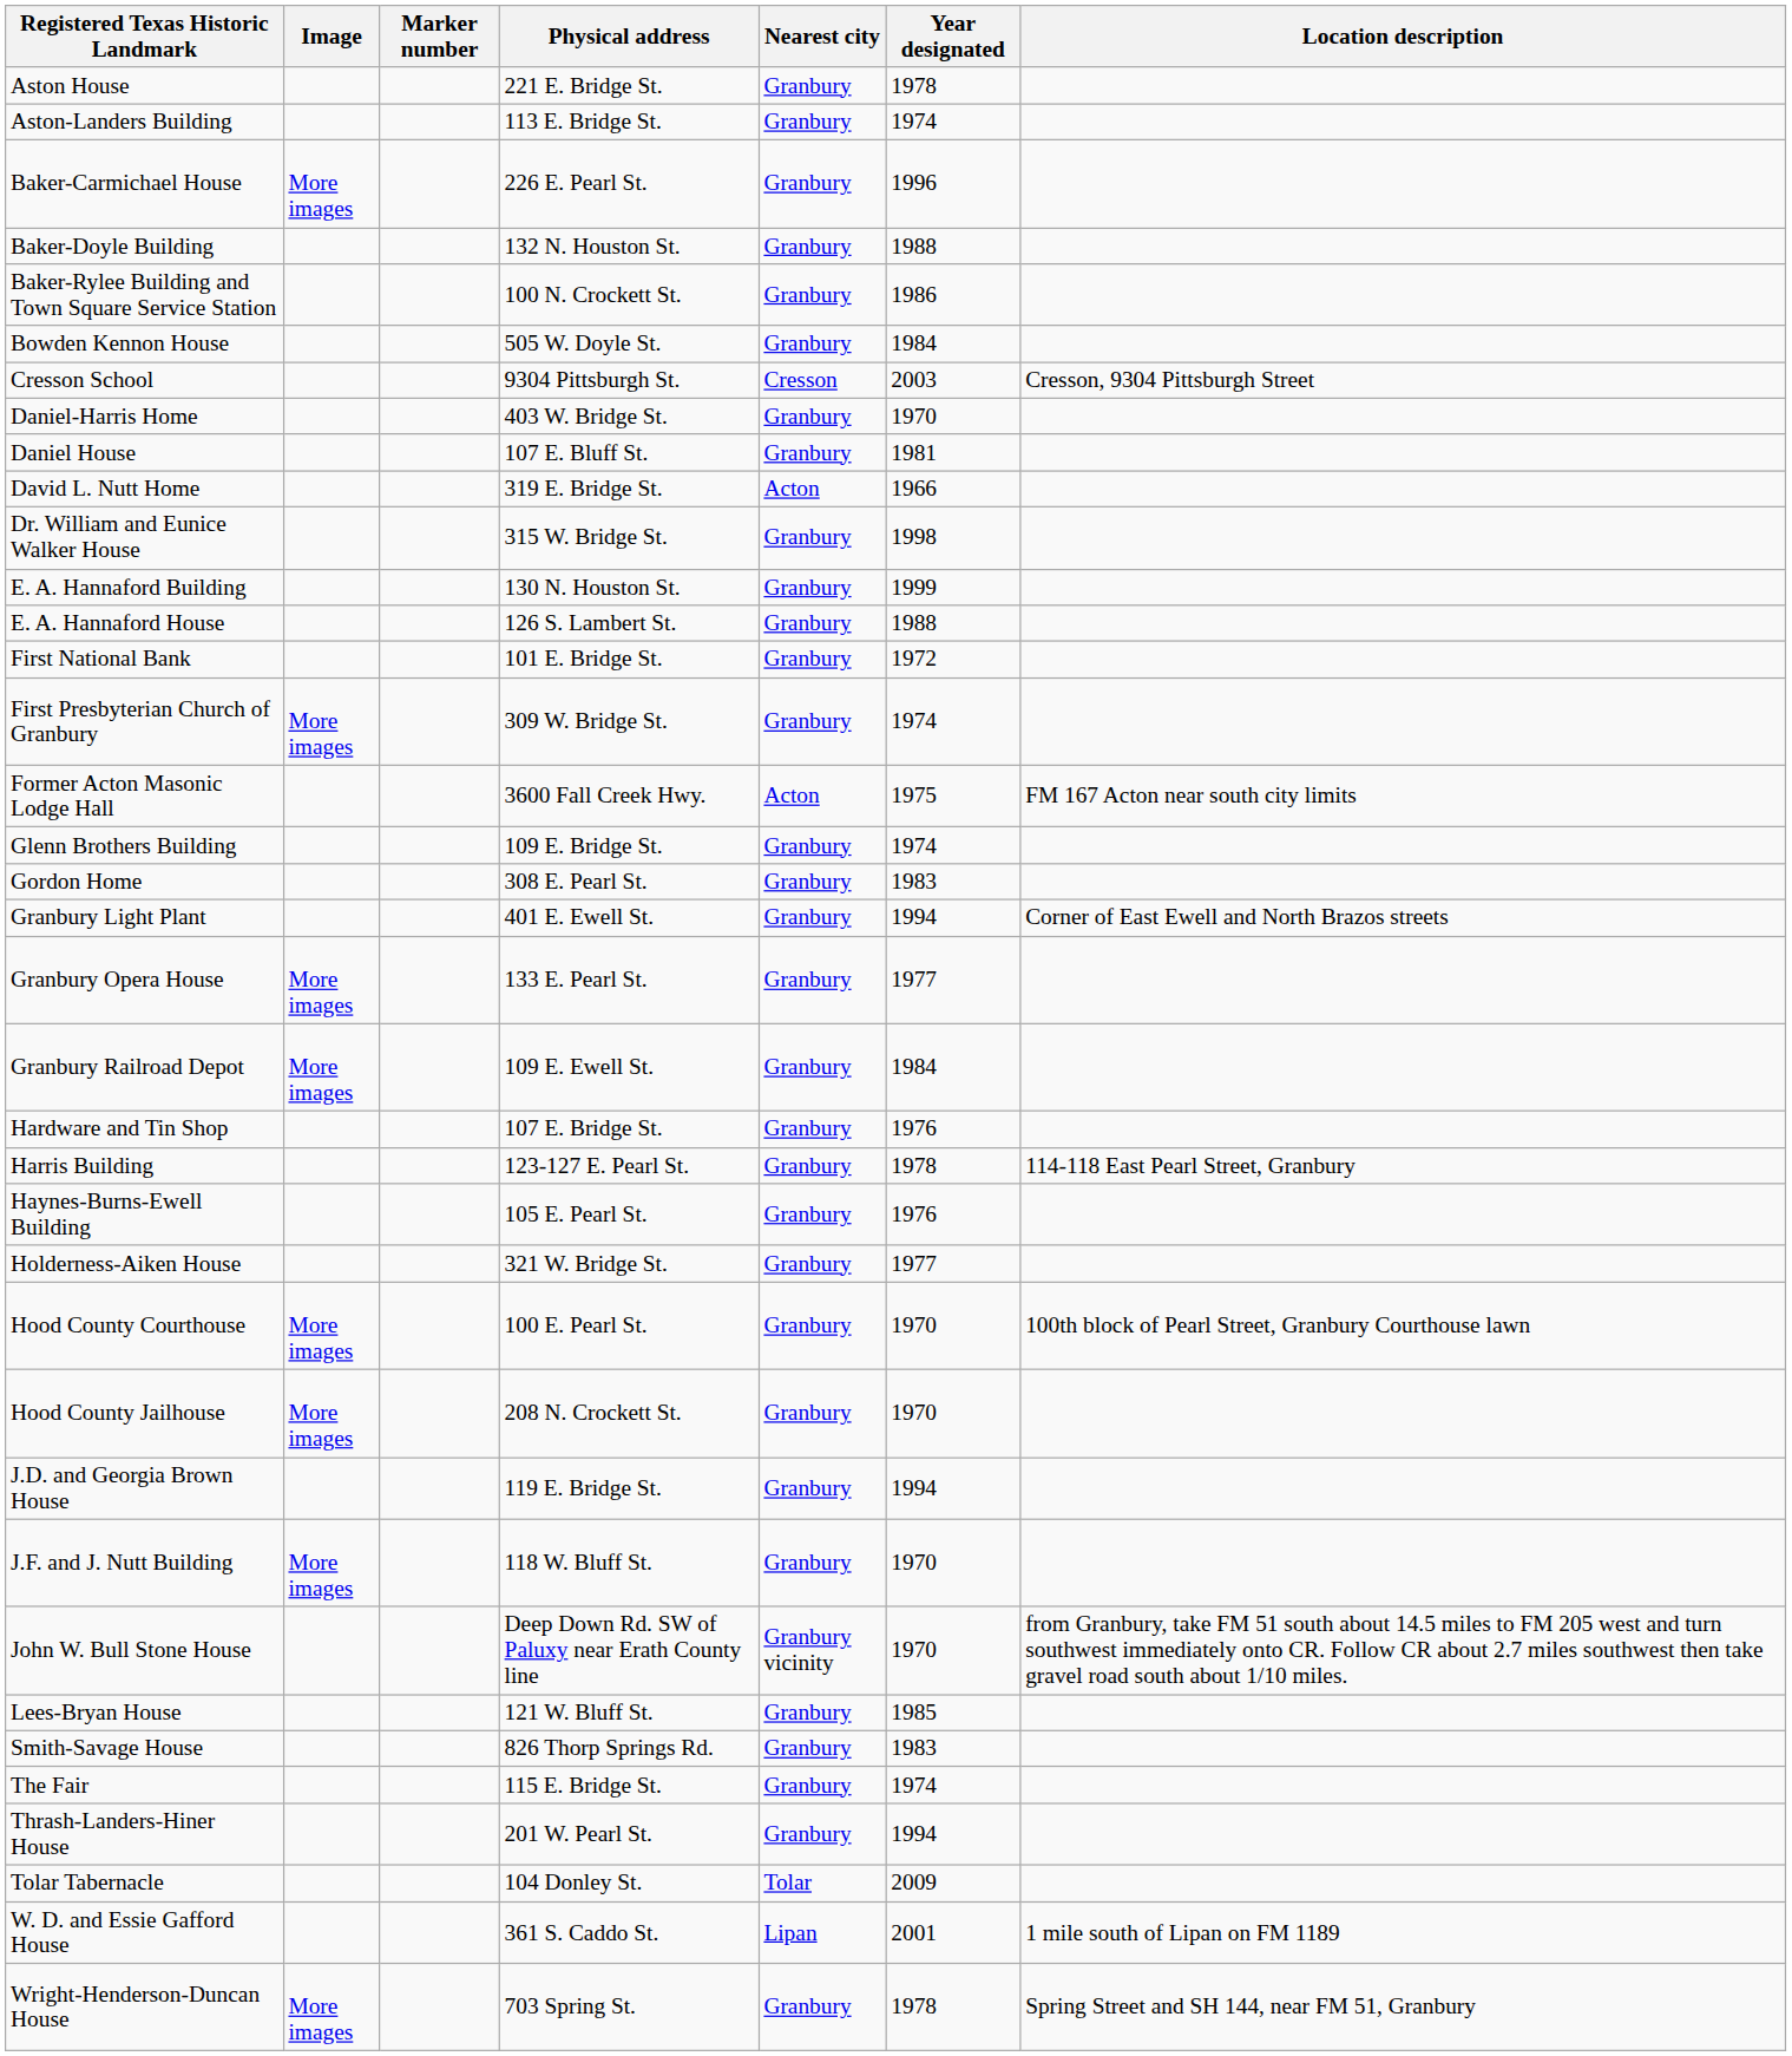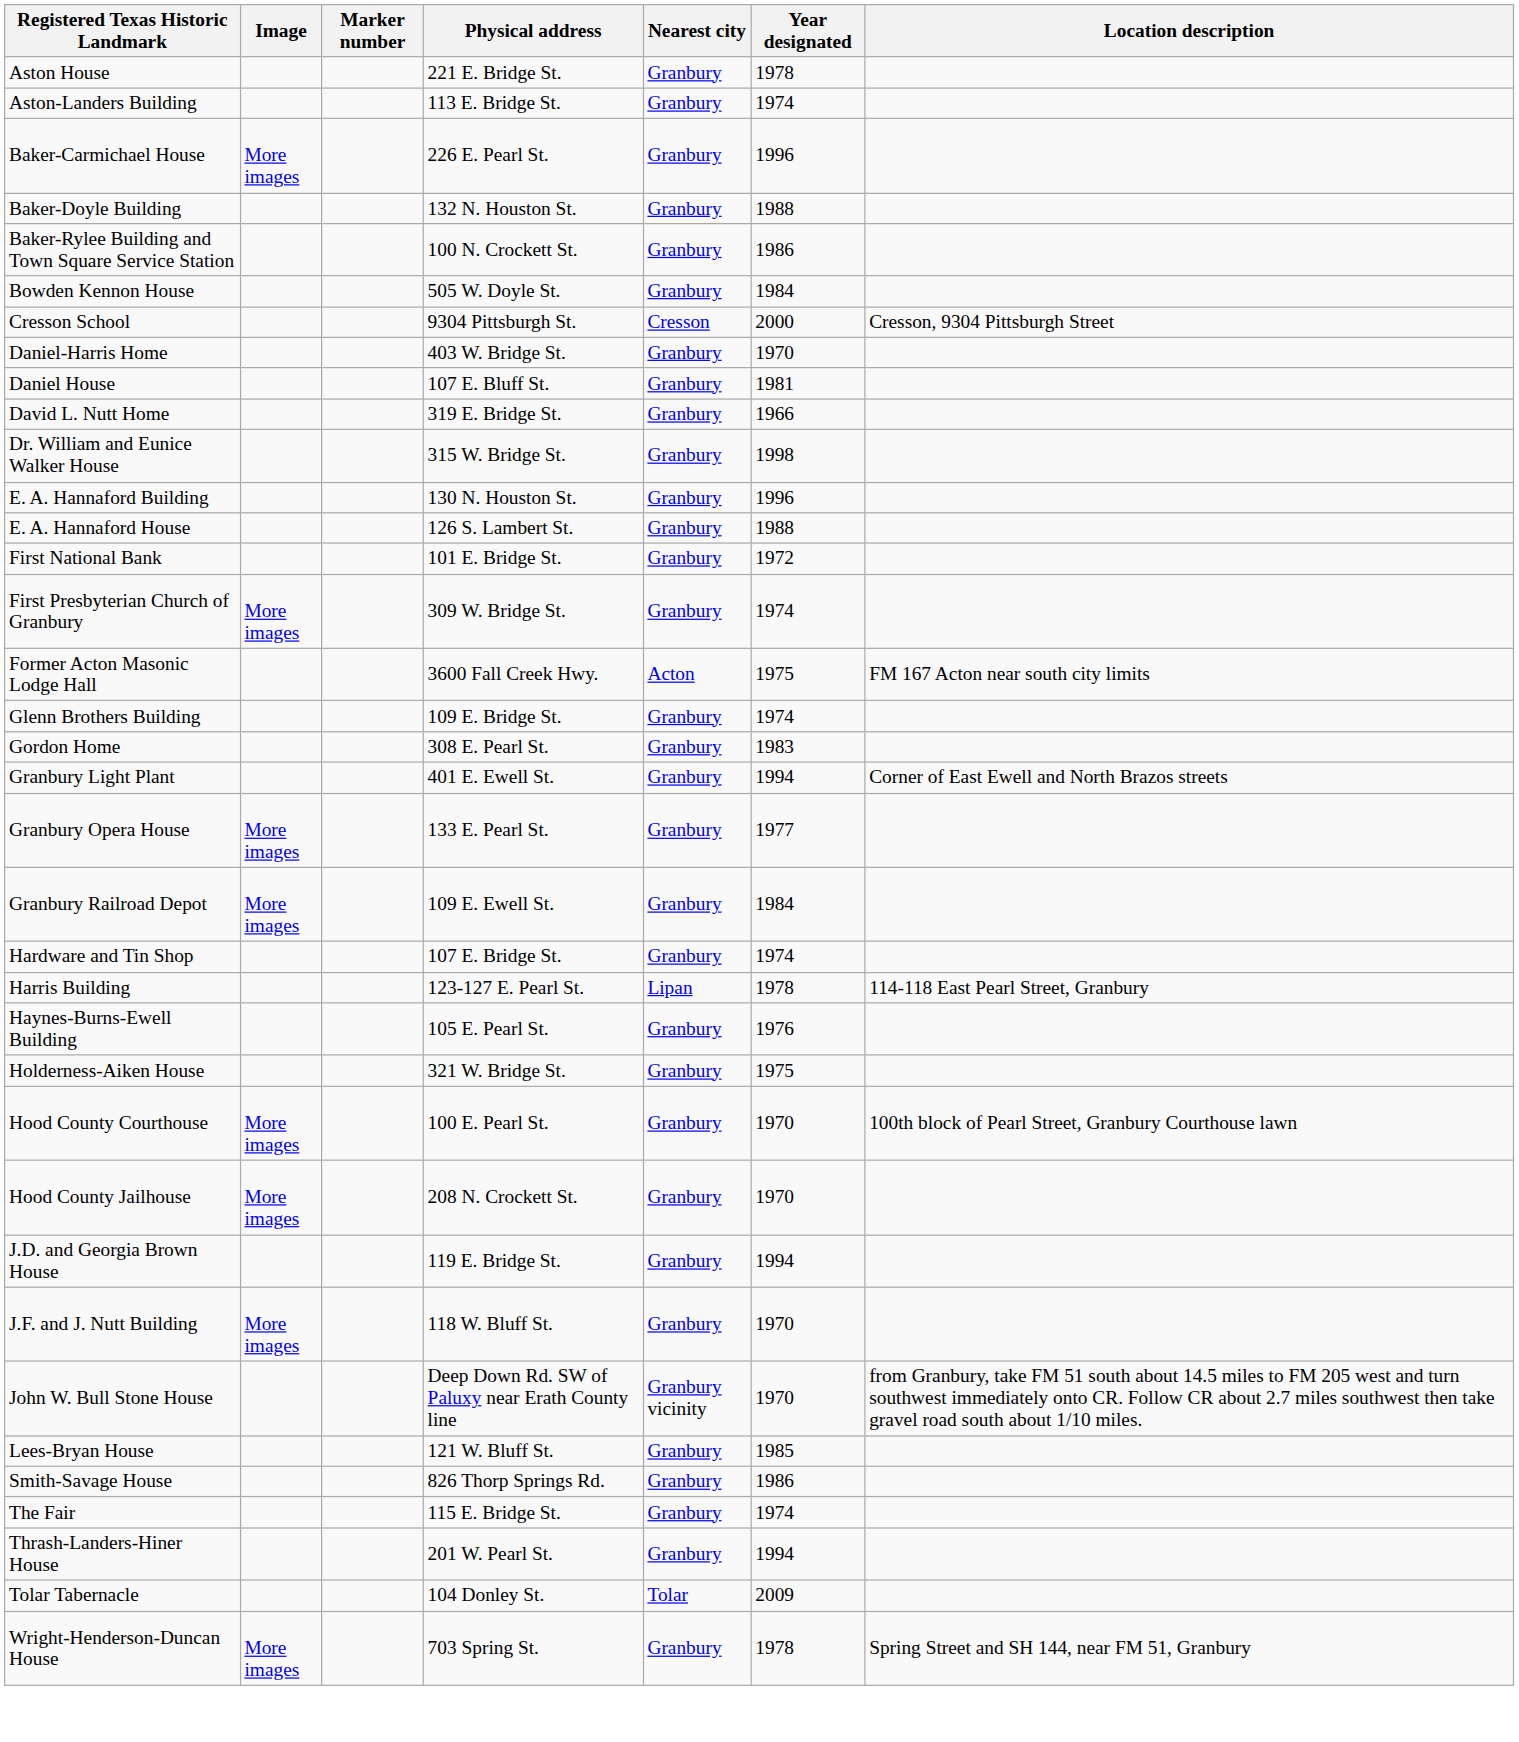 <table class="wikitable sortable">
 <tr>
 <th>Registered Texas Historic Landmark</th>
 <th>Image</th>
 <th>Marker number</th>
 <th>Physical address</th>
 <th>Nearest city</th>
 <th>Year designated</th>
 <th>Location description</th>
 </tr>
 <tr>
 <td>Aston House</td>
 <td></td>
 <td></td>
 <td>221 E. Bridge St.<br></td>
 <td><a href='#'>Granbury</a></td>
 <td>1978</td>
 <td></td>
 </tr>
 <tr>
 <td>Aston-Landers Building</td>
 <td></td>
 <td></td>
 <td>113 E. Bridge St.<br></td>
 <td><a href='#'>Granbury</a></td>
 <td>1974</td>
 <td></td>
 </tr>
 <tr>
 <td>Baker-Carmichael House</td>
 <td><br> <a href='#'>More images</a></td>
 <td></td>
 <td>226 E. Pearl St.<br></td>
 <td><a href='#'>Granbury</a></td>
 <td>1996</td>
 <td></td>
 </tr>
 <tr>
 <td>Baker-Doyle Building</td>
 <td></td>
 <td></td>
 <td>132 N. Houston St.<br></td>
 <td><a href='#'>Granbury</a></td>
 <td>1988</td>
 <td></td>
 </tr>
 <tr>
 <td>Baker-Rylee Building and Town Square Service Station</td>
 <td></td>
 <td></td>
 <td>100 N. Crockett St.<br></td>
 <td><a href='#'>Granbury</a></td>
 <td>1986</td>
 <td></td>
 </tr>
 <tr>
 <td>Bowden Kennon House</td>
 <td></td>
 <td></td>
 <td>505 W. Doyle St.<br></td>
 <td><a href='#'>Granbury</a></td>
 <td>1984</td>
 <td></td>
 </tr>
 <tr>
 <td>Cresson School</td>
 <td></td>
 <td></td>
 <td>9304 Pittsburgh St.<br></td>
 <td><a href='#'>Cresson</a></td>
-<td>2003</td>
+<td>2000</td>
 <td>Cresson, 9304 Pittsburgh Street</td>
 </tr>
 <tr>
 <td>Daniel-Harris Home</td>
 <td></td>
 <td></td>
 <td>403 W. Bridge St.<br></td>
 <td><a href='#'>Granbury</a></td>
 <td>1970</td>
 <td></td>
 </tr>
 <tr>
 <td>Daniel House</td>
 <td></td>
 <td></td>
 <td>107 E. Bluff St.<br></td>
 <td><a href='#'>Granbury</a></td>
 <td>1981</td>
 <td></td>
 </tr>
 <tr>
 <td>David L. Nutt Home</td>
 <td></td>
 <td></td>
 <td>319 E. Bridge St.<br></td>
-<td><a href='#'>Acton</a></td>
+<td><a href='#'>Granbury</a></td>
 <td>1966</td>
 <td></td>
 </tr>
 <tr>
 <td>Dr. William and Eunice Walker House</td>
 <td></td>
 <td></td>
 <td>315 W. Bridge St.<br></td>
 <td><a href='#'>Granbury</a></td>
 <td>1998</td>
 <td></td>
 </tr>
 <tr>
 <td>E. A. Hannaford Building</td>
 <td></td>
 <td></td>
 <td>130 N. Houston St.<br></td>
 <td><a href='#'>Granbury</a></td>
-<td>1999</td>
+<td>1996</td>
 <td></td>
 </tr>
 <tr>
 <td>E. A. Hannaford House</td>
 <td></td>
 <td></td>
 <td>126 S. Lambert St.<br></td>
 <td><a href='#'>Granbury</a></td>
 <td>1988</td>
 <td></td>
 </tr>
 <tr>
 <td>First National Bank</td>
 <td></td>
 <td></td>
 <td>101 E. Bridge St.<br></td>
 <td><a href='#'>Granbury</a></td>
 <td>1972</td>
 <td></td>
 </tr>
 <tr>
 <td>First Presbyterian Church of Granbury</td>
 <td><br> <a href='#'>More images</a></td>
 <td></td>
 <td>309 W. Bridge St.<br></td>
 <td><a href='#'>Granbury</a></td>
 <td>1974</td>
 <td></td>
 </tr>
 <tr>
 <td>Former Acton Masonic Lodge Hall</td>
 <td></td>
 <td></td>
 <td>3600 Fall Creek Hwy.<br></td>
 <td><a href='#'>Acton</a></td>
 <td>1975</td>
 <td>FM 167 Acton near south city limits</td>
 </tr>
 <tr>
 <td>Glenn Brothers Building</td>
 <td></td>
 <td></td>
 <td>109 E. Bridge St.<br></td>
 <td><a href='#'>Granbury</a></td>
 <td>1974</td>
 <td></td>
 </tr>
 <tr>
 <td>Gordon Home</td>
 <td></td>
 <td></td>
 <td>308 E. Pearl St.<br></td>
 <td><a href='#'>Granbury</a></td>
 <td>1983</td>
 <td></td>
 </tr>
 <tr>
 <td>Granbury Light Plant</td>
 <td></td>
 <td></td>
 <td>401 E. Ewell St.<br></td>
 <td><a href='#'>Granbury</a></td>
 <td>1994</td>
 <td>Corner of East Ewell and North Brazos streets</td>
 </tr>
 <tr>
 <td>Granbury Opera House</td>
 <td><br> <a href='#'>More images</a></td>
 <td></td>
 <td>133 E. Pearl St.<br></td>
 <td><a href='#'>Granbury</a></td>
 <td>1977</td>
 <td></td>
 </tr>
 <tr>
 <td>Granbury Railroad Depot</td>
 <td><br> <a href='#'>More images</a></td>
 <td></td>
 <td>109 E. Ewell St.<br></td>
 <td><a href='#'>Granbury</a></td>
 <td>1984</td>
 <td></td>
 </tr>
 <tr>
 <td>Hardware and Tin Shop</td>
 <td></td>
 <td></td>
 <td>107 E. Bridge St.<br></td>
 <td><a href='#'>Granbury</a></td>
-<td>1976</td>
+<td>1974</td>
 <td></td>
 </tr>
 <tr>
 <td>Harris Building</td>
 <td></td>
 <td></td>
 <td>123-127 E. Pearl St.<br></td>
-<td><a href='#'>Granbury</a></td>
+<td><a href='#'>Lipan</a></td>
 <td>1978</td>
 <td>114-118 East Pearl Street, Granbury</td>
 </tr>
 <tr>
 <td>Haynes-Burns-Ewell Building</td>
 <td></td>
 <td></td>
 <td>105 E. Pearl St.<br></td>
 <td><a href='#'>Granbury</a></td>
 <td>1976</td>
 <td></td>
 </tr>
 <tr>
 <td>Holderness-Aiken House</td>
 <td></td>
 <td></td>
 <td>321 W. Bridge St.<br></td>
 <td><a href='#'>Granbury</a></td>
-<td>1977</td>
+<td>1975</td>
 <td></td>
 </tr>
 <tr>
 <td>Hood County Courthouse</td>
 <td><br> <a href='#'>More images</a></td>
 <td></td>
 <td>100 E. Pearl St.<br></td>
 <td><a href='#'>Granbury</a></td>
 <td>1970</td>
 <td>100th block of Pearl Street, Granbury Courthouse lawn</td>
 </tr>
 <tr>
 <td>Hood County Jailhouse</td>
 <td><br> <a href='#'>More images</a></td>
 <td></td>
 <td>208 N. Crockett St.<br></td>
 <td><a href='#'>Granbury</a></td>
 <td>1970</td>
 <td></td>
 </tr>
 <tr>
 <td>J.D. and Georgia Brown House</td>
 <td></td>
 <td></td>
 <td>119 E. Bridge St.<br></td>
 <td><a href='#'>Granbury</a></td>
 <td>1994</td>
 <td></td>
 </tr>
 <tr>
 <td>J.F. and J. Nutt Building</td>
 <td><br> <a href='#'>More images</a></td>
 <td></td>
 <td>118 W. Bluff St.<br></td>
 <td><a href='#'>Granbury</a></td>
 <td>1970</td>
 <td></td>
 </tr>
 <tr>
 <td>John W. Bull Stone House</td>
 <td></td>
 <td></td>
 <td>Deep Down Rd. SW of <a href='#'>Paluxy</a> near Erath County line<br></td>
 <td><a href='#'>Granbury</a> vicinity</td>
 <td>1970</td>
 <td>from Granbury, take FM 51 south about 14.5 miles to FM 205 west and turn southwest immediately onto CR. Follow CR about 2.7 miles southwest then take gravel road south about 1/10 miles.</td>
 </tr>
 <tr>
 <td>Lees-Bryan House</td>
 <td></td>
 <td></td>
 <td>121 W. Bluff St.<br></td>
 <td><a href='#'>Granbury</a></td>
 <td>1985</td>
 <td></td>
 </tr>
 <tr>
 <td>Smith-Savage House</td>
 <td></td>
 <td></td>
 <td>826 Thorp Springs Rd.<br></td>
 <td><a href='#'>Granbury</a></td>
-<td>1983</td>
+<td>1986</td>
 <td></td>
 </tr>
 <tr>
 <td>The Fair</td>
 <td></td>
 <td></td>
 <td>115 E. Bridge St.<br></td>
 <td><a href='#'>Granbury</a></td>
 <td>1974</td>
 <td></td>
 </tr>
 <tr>
 <td>Thrash-Landers-Hiner House</td>
 <td></td>
 <td></td>
 <td>201 W. Pearl St.<br></td>
 <td><a href='#'>Granbury</a></td>
 <td>1994</td>
 <td></td>
 </tr>
 <tr>
 <td>Tolar Tabernacle</td>
 <td></td>
 <td></td>
 <td>104 Donley St.<br></td>
 <td><a href='#'>Tolar</a></td>
 <td>2009</td>
 <td></td>
 </tr>
 <tr>
-<td>W. D. and Essie Gafford House</td>
-<td></td>
-<td></td>
-<td>361 S. Caddo St.<br></td>
-<td><a href='#'>Lipan</a></td>
-<td>2001</td>
-<td>1 mile south of Lipan on FM 1189</td>
-</tr>
-<tr>
 <td>Wright-Henderson-Duncan House</td>
 <td><br> <a href='#'>More images</a></td>
 <td></td>
 <td>703 Spring St.<br></td>
 <td><a href='#'>Granbury</a></td>
 <td>1978</td>
 <td>Spring Street and SH 144, near FM 51, Granbury</td>
 </tr>
 </table>
